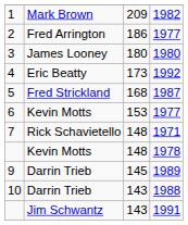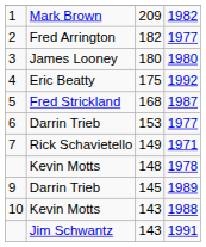 <table class="wikitable">
 <tr>
 </tr>
 <tr>
 <td>1</td>
 <td><a href='#'>Mark Brown</a></td>
 <td>209</td>
 <td><a href='#'>1982</a></td>
 </tr>
 <tr>
 <td>2</td>
 <td>Fred Arrington</td>
-<td>186</td>
+<td>182</td>
 <td><a href='#'>1977</a></td>
 </tr>
 <tr>
 <td>3</td>
 <td>James Looney</td>
 <td>180</td>
 <td><a href='#'>1980</a></td>
 </tr>
 <tr>
 <td>4</td>
 <td>Eric Beatty</td>
-<td>173</td>
+<td>175</td>
 <td><a href='#'>1992</a></td>
 </tr>
 <tr>
 <td>5</td>
 <td><a href='#'>Fred Strickland</a></td>
 <td>168</td>
 <td><a href='#'>1987</a></td>
 </tr>
 <tr>
 <td>6</td>
-<td>Kevin Motts</td>
+<td>Darrin Trieb</td>
 <td>153</td>
 <td><a href='#'>1977</a></td>
 </tr>
 <tr>
 <td>7</td>
 <td>Rick Schavietello</td>
-<td>148</td>
+<td>149</td>
 <td><a href='#'>1971</a></td>
 </tr>
 <tr>
 <td></td>
 <td>Kevin Motts</td>
 <td>148</td>
 <td><a href='#'>1978</a></td>
 </tr>
 <tr>
 <td>9</td>
 <td>Darrin Trieb</td>
 <td>145</td>
 <td><a href='#'>1989</a></td>
 </tr>
 <tr>
 <td>10</td>
-<td>Darrin Trieb</td>
+<td>Kevin Motts</td>
 <td>143</td>
 <td><a href='#'>1988</a></td>
 </tr>
 <tr>
 <td></td>
 <td><a href='#'>Jim Schwantz</a></td>
 <td>143</td>
 <td><a href='#'>1991</a></td>
 </tr>
 </table>
